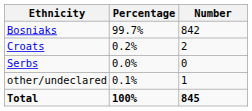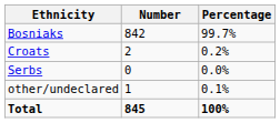 <table class="wikitable">
 <tr>
 <th width="100px">Ethnicity</th>
+<th width="80px">Number</th>
 <th width="80px">Percentage</th>
-<th width="80px">Number</th>
 </tr>
 <tr>
 <td><a href='#'>Bosniaks</a></td>
+<td>842</td>
 <td>99.7%</td>
-<td>842</td>
 </tr>
 <tr>
 <td><a href='#'>Croats</a></td>
+<td>2</td>
 <td>0.2%</td>
-<td>2</td>
 </tr>
 <tr>
 <td><a href='#'>Serbs</a></td>
+<td>0</td>
 <td>0.0%</td>
-<td>0</td>
 </tr>
 <tr>
 <td>other/undeclared</td>
+<td>1</td>
 <td>0.1%</td>
-<td>1</td>
 </tr>
 <tr>
 <td><strong>Total</strong></td>
+<td><strong>845</strong></td>
 <td><strong>100%</strong></td>
-<td><strong>845</strong></td>
 </tr>
 </table>
